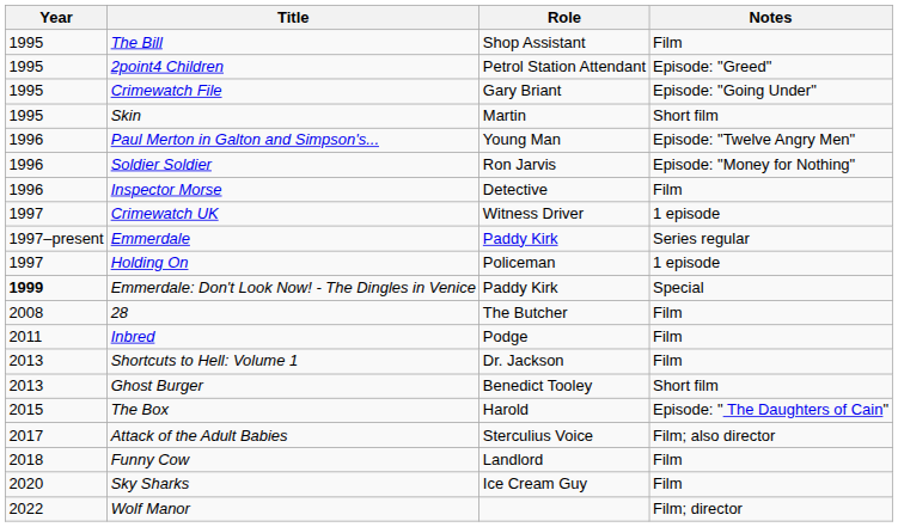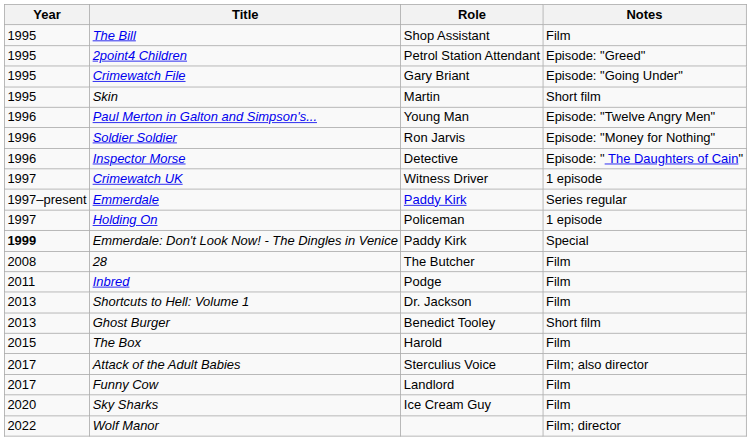 <table class="wikitable">
 <tr>
 <th>Year</th>
 <th>Title</th>
 <th>Role</th>
 <th>Notes</th>
 </tr>
 <tr>
 <td>1995</td>
 <td><em><a href='#'>The Bill</a></em></td>
 <td>Shop Assistant</td>
 <td>Film</td>
 </tr>
 <tr>
 <td>1995</td>
 <td><em><a href='#'>2point4 Children</a></em></td>
 <td>Petrol Station Attendant</td>
 <td>Episode: "Greed"</td>
 </tr>
 <tr>
 <td>1995</td>
 <td><em><a href='#'>Crimewatch File</a></em></td>
 <td>Gary Briant</td>
 <td>Episode: "Going Under"</td>
 </tr>
 <tr>
 <td>1995</td>
 <td><em>Skin</em></td>
 <td>Martin</td>
 <td>Short film</td>
 </tr>
 <tr>
 <td>1996</td>
 <td><em><a href='#'>Paul Merton in Galton and Simpson's...</a></em></td>
 <td>Young Man</td>
 <td>Episode: "Twelve Angry Men"</td>
 </tr>
 <tr>
 <td>1996</td>
 <td><em><a href='#'>Soldier Soldier</a></em></td>
 <td>Ron Jarvis</td>
 <td>Episode: "Money for Nothing"</td>
 </tr>
 <tr>
 <td>1996</td>
 <td><em><a href='#'>Inspector Morse</a></em></td>
 <td>Detective</td>
-<td>Film</td>
+<td>Episode: "<a href='#'> The Daughters of Cain</a>"</td>
 </tr>
 <tr>
 <td>1997</td>
 <td><em><a href='#'>Crimewatch UK</a></em></td>
 <td>Witness Driver</td>
 <td>1 episode</td>
 </tr>
 <tr>
 <td>1997–present</td>
 <td><em><a href='#'>Emmerdale</a></em></td>
 <td><a href='#'>Paddy Kirk</a></td>
 <td>Series regular</td>
 </tr>
 <tr>
 <td>1997</td>
 <td><em><a href='#'>Holding On</a></em></td>
 <td>Policeman</td>
 <td>1 episode</td>
 </tr>
 <tr>
 <td><strong>1999</strong></td>
 <td><em>Emmerdale: Don't Look Now! - The Dingles in Venice</em></td>
 <td>Paddy Kirk</td>
 <td>Special</td>
 </tr>
 <tr>
 <td>2008</td>
 <td><em>28</em></td>
 <td>The Butcher</td>
 <td>Film</td>
 </tr>
 <tr>
 <td>2011</td>
 <td><em><a href='#'>Inbred</a></em></td>
 <td>Podge</td>
 <td>Film</td>
 </tr>
 <tr>
 <td>2013</td>
 <td><em>Shortcuts to Hell: Volume 1</em></td>
 <td>Dr. Jackson</td>
 <td>Film</td>
 </tr>
 <tr>
 <td>2013</td>
 <td><em>Ghost Burger</em></td>
 <td>Benedict Tooley</td>
 <td>Short film</td>
 </tr>
 <tr>
 <td>2015</td>
 <td><em>The Box</em></td>
 <td>Harold</td>
-<td>Episode: "<a href='#'> The Daughters of Cain</a>"</td>
+<td>Film</td>
 </tr>
 <tr>
 <td>2017</td>
 <td><em>Attack of the Adult Babies</em></td>
 <td>Sterculius Voice</td>
 <td>Film; also director</td>
 </tr>
 <tr>
-<td>2018</td>
+<td>2017</td>
 <td><em>Funny Cow</em></td>
 <td>Landlord</td>
 <td>Film</td>
 </tr>
 <tr>
 <td>2020</td>
 <td><em>Sky Sharks</em></td>
 <td>Ice Cream Guy</td>
 <td>Film</td>
 </tr>
 <tr>
 <td>2022</td>
 <td><em>Wolf Manor</em></td>
 <td></td>
 <td>Film; director</td>
 </tr>
 </table>
